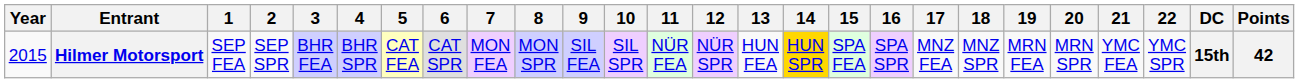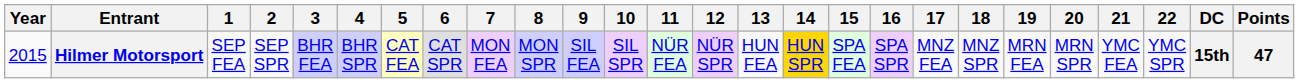 <table class="wikitable" style="text-align:center; font-size:85%">
 <tr>
 <th>Year</th>
 <th>Entrant</th>
 <th>1</th>
 <th>2</th>
 <th>3</th>
 <th>4</th>
 <th>5</th>
 <th>6</th>
 <th>7</th>
 <th>8</th>
 <th>9</th>
 <th>10</th>
 <th>11</th>
 <th>12</th>
 <th>13</th>
 <th>14</th>
 <th>15</th>
 <th>16</th>
 <th>17</th>
 <th>18</th>
 <th>19</th>
 <th>20</th>
 <th>21</th>
 <th>22</th>
 <th>DC</th>
 <th>Points</th>
 </tr>
 <tr>
 <td><a href='#'>2015</a></td>
 <th nowrap><a href='#'>Hilmer Motorsport</a></th>
 <td><a href='#'>SEP<br>FEA</a></td>
 <td><a href='#'>SEP<br>SPR</a></td>
 <td style="background:#CFCFFF;"><a href='#'>BHR<br>FEA</a><br></td>
 <td style="background:#CFCFFF;"><a href='#'>BHR<br>SPR</a><br></td>
 <td style="background:#FFFFBF;"><a href='#'>CAT<br>FEA</a><br></td>
 <td style="background:#DFDFDF;"><a href='#'>CAT<br>SPR</a><br></td>
 <td style="background:#EFCFFF;"><a href='#'>MON<br>FEA</a><br></td>
 <td style="background:#CFCFFF;"><a href='#'>MON<br>SPR</a><br></td>
 <td style="background:#CFCFFF;"><a href='#'>SIL<br>FEA</a><br></td>
 <td style="background:#EFCFFF;"><a href='#'>SIL<br>SPR</a><br></td>
 <td style="background:#DFFFDF;"><a href='#'>NÜR<br>FEA</a><br></td>
 <td style="background:#EFCFFF;"><a href='#'>NÜR<br>SPR</a><br></td>
 <td><a href='#'>HUN<br>FEA</a></td>
 <td style="background: gold;"><a href='#'>HUN<br>SPR</a></td>
 <td style="background:#DFFFDF;"><a href='#'>SPA<br>FEA</a><br></td>
 <td style="background:#EFCFFF;"><a href='#'>SPA<br>SPR</a><br></td>
 <td><a href='#'>MNZ<br>FEA</a></td>
 <td><a href='#'>MNZ<br>SPR</a></td>
 <td><a href='#'>MRN<br>FEA</a></td>
 <td><a href='#'>MRN<br>SPR</a></td>
 <td><a href='#'>YMC<br>FEA</a></td>
 <td><a href='#'>YMC<br>SPR</a></td>
 <th>15th</th>
-<th>42</th>
+<th>47</th>
 </tr>
 </table>
